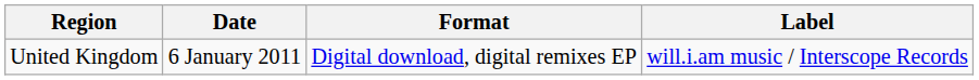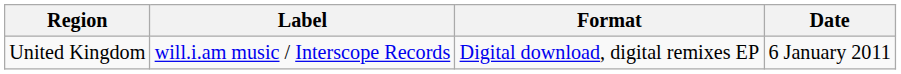 <table class="wikitable">
 <tr>
 <th>Region</th>
+<th>Label</th>
+<th>Format</th>
 <th>Date</th>
-<th>Format</th>
-<th>Label</th>
 </tr>
 <tr>
 <td>United Kingdom</td>
+<td><a href='#'>will.i.am music</a> / <a href='#'>Interscope Records</a></td>
+<td><a href='#'>Digital download</a>, digital remixes EP</td>
 <td>6 January 2011</td>
-<td><a href='#'>Digital download</a>, digital remixes EP</td>
-<td><a href='#'>will.i.am music</a> / <a href='#'>Interscope Records</a></td>
 </tr>
 </table>
